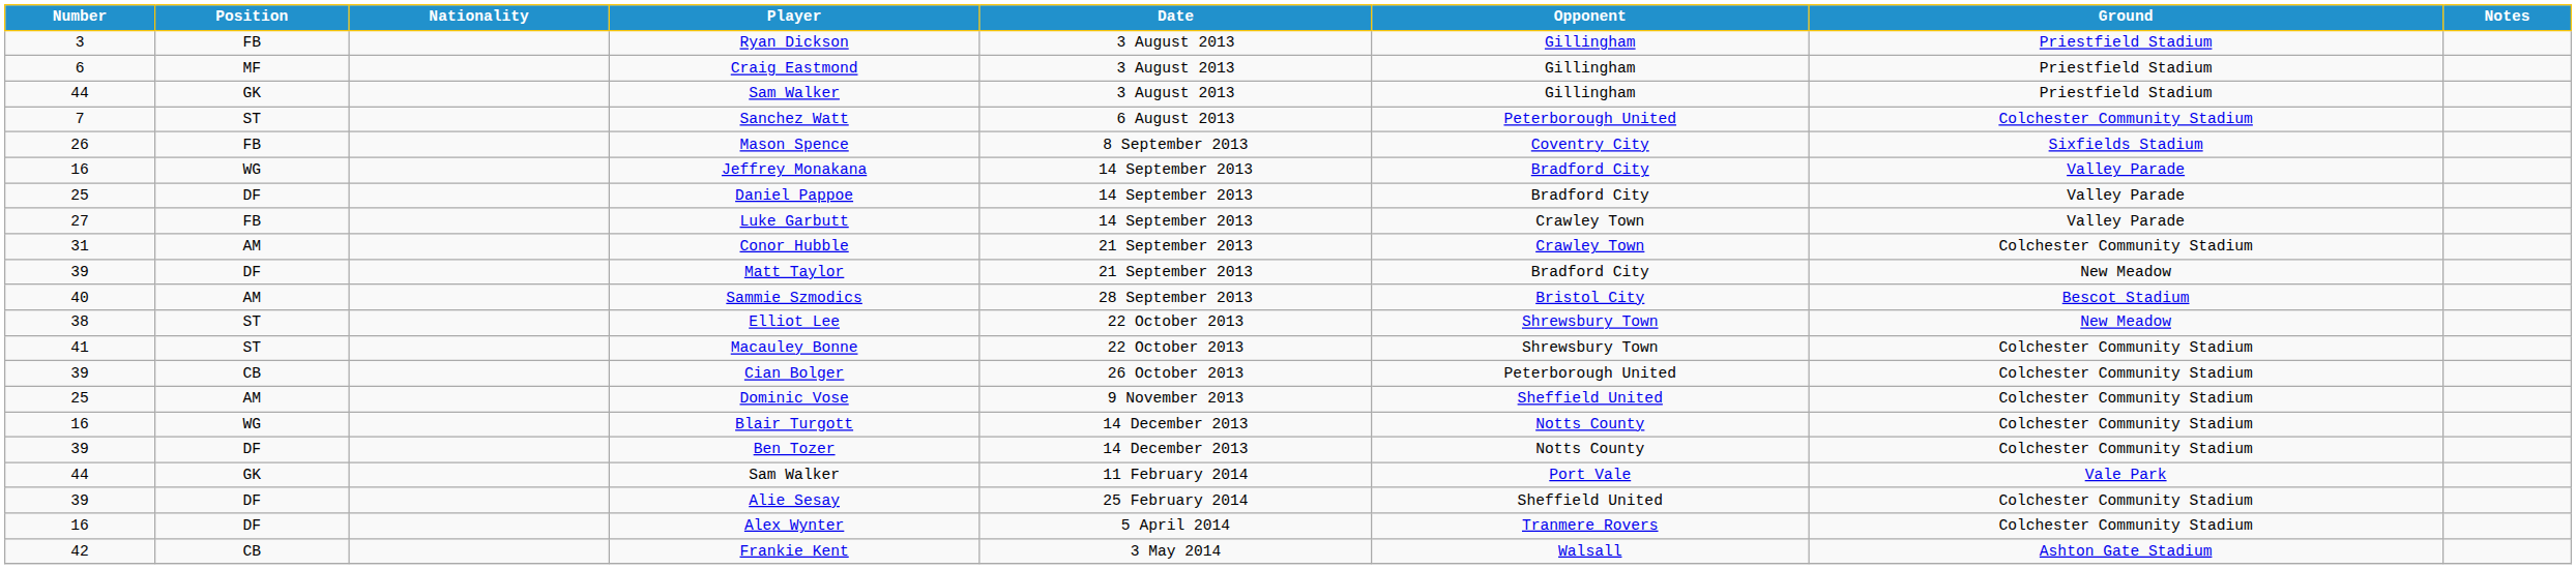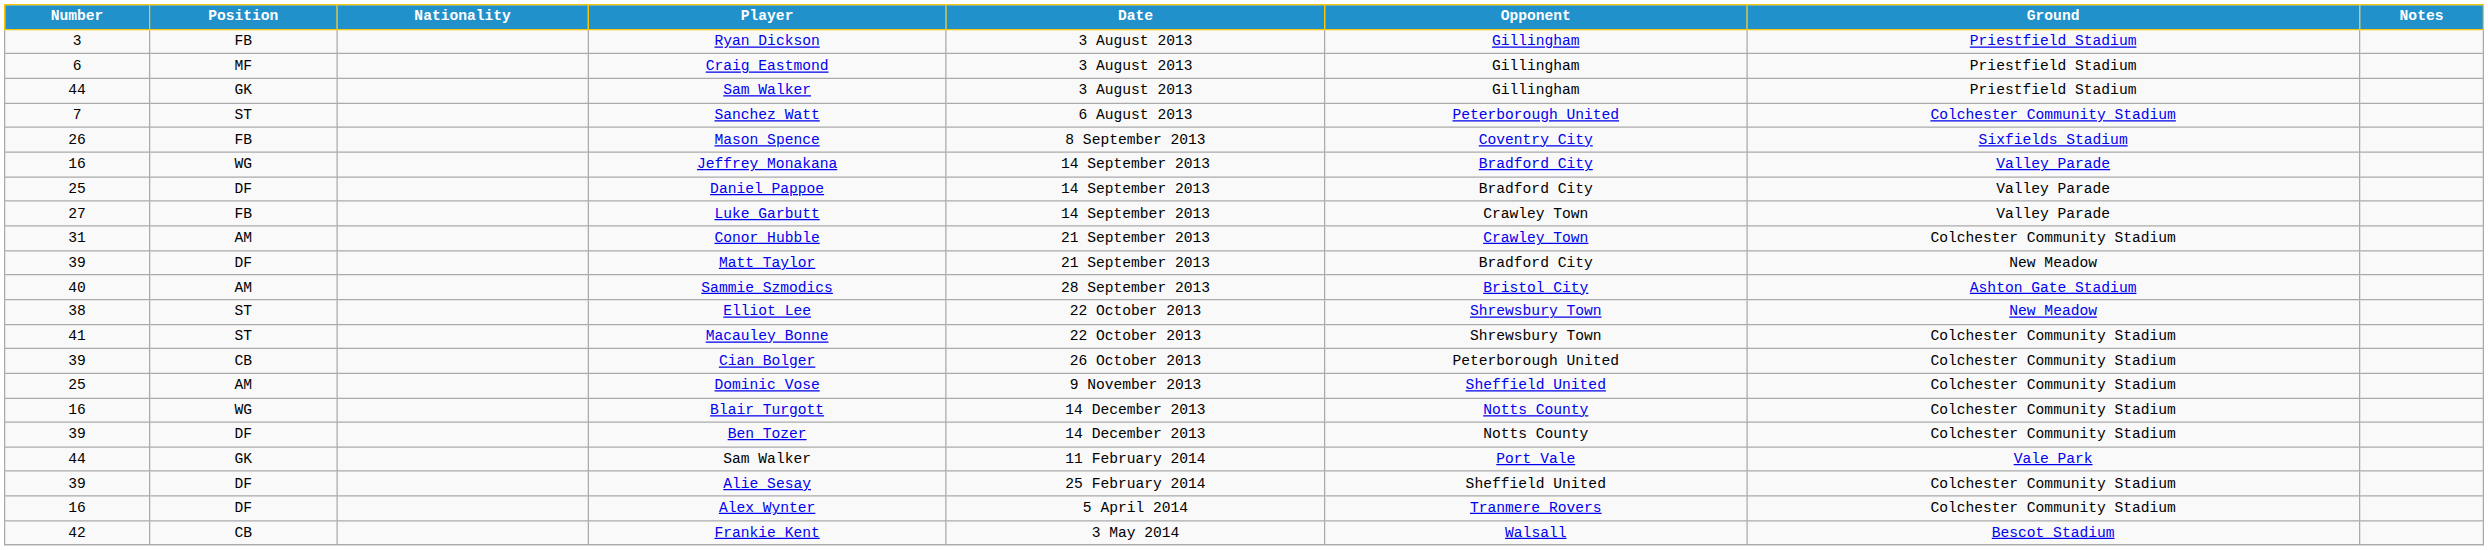 <table class="wikitable" style="text-align:center; font-size:90%; width:100%;">
 <tr>
 <th style="background:#2191CC; color:white; border:1px solid #F7C408; text-align:center;">Number</th>
 <th style="background:#2191CC; color:white; border:1px solid #F7C408; text-align:center;">Position</th>
 <th style="background:#2191CC; color:white; border:1px solid #F7C408; text-align:center;">Nationality</th>
 <th style="background:#2191CC; color:white; border:1px solid #F7C408; text-align:center;">Player</th>
 <th style="background:#2191CC; color:white; border:1px solid #F7C408; text-align:center;">Date</th>
 <th style="background:#2191CC; color:white; border:1px solid #F7C408; text-align:center;">Opponent</th>
 <th style="background:#2191CC; color:white; border:1px solid #F7C408; text-align:center;">Ground</th>
 <th style="background:#2191CC; color:white; border:1px solid #F7C408; text-align:center;">Notes</th>
 </tr>
 <tr>
 <td>3</td>
 <td>FB</td>
 <td></td>
 <td><a href='#'>Ryan Dickson</a></td>
 <td>3 August 2013</td>
 <td><a href='#'>Gillingham</a></td>
 <td><a href='#'>Priestfield Stadium</a></td>
 <td></td>
 </tr>
 <tr>
 <td>6</td>
 <td>MF</td>
 <td></td>
 <td><a href='#'>Craig Eastmond</a></td>
 <td>3 August 2013</td>
 <td>Gillingham</td>
 <td>Priestfield Stadium</td>
 <td></td>
 </tr>
 <tr>
 <td>44</td>
 <td>GK</td>
 <td></td>
 <td><a href='#'>Sam Walker</a></td>
 <td>3 August 2013</td>
 <td>Gillingham</td>
 <td>Priestfield Stadium</td>
 <td></td>
 </tr>
 <tr>
 <td>7</td>
 <td>ST</td>
 <td></td>
 <td><a href='#'>Sanchez Watt</a></td>
 <td>6 August 2013</td>
 <td><a href='#'>Peterborough United</a></td>
 <td><a href='#'>Colchester Community Stadium</a></td>
 <td></td>
 </tr>
 <tr>
 <td>26</td>
 <td>FB</td>
 <td></td>
 <td><a href='#'>Mason Spence</a></td>
 <td>8 September 2013</td>
 <td><a href='#'>Coventry City</a></td>
 <td><a href='#'>Sixfields Stadium</a></td>
 <td></td>
 </tr>
 <tr>
 <td>16</td>
 <td>WG</td>
 <td></td>
 <td><a href='#'>Jeffrey Monakana</a></td>
 <td>14 September 2013</td>
 <td><a href='#'>Bradford City</a></td>
 <td><a href='#'>Valley Parade</a></td>
 <td></td>
 </tr>
 <tr>
 <td>25</td>
 <td>DF</td>
 <td></td>
 <td><a href='#'>Daniel Pappoe</a></td>
 <td>14 September 2013</td>
 <td>Bradford City</td>
 <td>Valley Parade</td>
 <td></td>
 </tr>
 <tr>
 <td>27</td>
 <td>FB</td>
 <td></td>
 <td><a href='#'>Luke Garbutt</a></td>
 <td>14 September 2013</td>
 <td>Crawley Town</td>
 <td>Valley Parade</td>
 <td></td>
 </tr>
 <tr>
 <td>31</td>
 <td>AM</td>
 <td></td>
 <td><a href='#'>Conor Hubble</a></td>
 <td>21 September 2013</td>
 <td><a href='#'>Crawley Town</a></td>
 <td>Colchester Community Stadium</td>
 <td></td>
 </tr>
 <tr>
 <td>39</td>
 <td>DF</td>
 <td></td>
 <td><a href='#'>Matt Taylor</a></td>
 <td>21 September 2013</td>
 <td>Bradford City</td>
 <td>New Meadow</td>
 <td></td>
 </tr>
 <tr>
 <td>40</td>
 <td>AM</td>
 <td></td>
 <td><a href='#'>Sammie Szmodics</a></td>
 <td>28 September 2013</td>
 <td><a href='#'>Bristol City</a></td>
-<td><a href='#'>Bescot Stadium</a></td>
+<td><a href='#'>Ashton Gate Stadium</a></td>
 <td></td>
 </tr>
 <tr>
 <td>38</td>
 <td>ST</td>
 <td></td>
 <td><a href='#'>Elliot Lee</a></td>
 <td>22 October 2013</td>
 <td><a href='#'>Shrewsbury Town</a></td>
 <td><a href='#'>New Meadow</a></td>
 <td></td>
 </tr>
 <tr>
 <td>41</td>
 <td>ST</td>
 <td></td>
 <td><a href='#'>Macauley Bonne</a></td>
 <td>22 October 2013</td>
 <td>Shrewsbury Town</td>
 <td>Colchester Community Stadium</td>
 <td></td>
 </tr>
 <tr>
 <td>39</td>
 <td>CB</td>
 <td></td>
 <td><a href='#'>Cian Bolger</a></td>
 <td>26 October 2013</td>
 <td>Peterborough United</td>
 <td>Colchester Community Stadium</td>
 <td></td>
 </tr>
 <tr>
 <td>25</td>
 <td>AM</td>
 <td></td>
 <td><a href='#'>Dominic Vose</a></td>
 <td>9 November 2013</td>
 <td><a href='#'>Sheffield United</a></td>
 <td>Colchester Community Stadium</td>
 <td></td>
 </tr>
 <tr>
 <td>16</td>
 <td>WG</td>
 <td></td>
 <td><a href='#'>Blair Turgott</a></td>
 <td>14 December 2013</td>
 <td><a href='#'>Notts County</a></td>
 <td>Colchester Community Stadium</td>
 <td></td>
 </tr>
 <tr>
 <td>39</td>
 <td>DF</td>
 <td></td>
 <td><a href='#'>Ben Tozer</a></td>
 <td>14 December 2013</td>
 <td>Notts County</td>
 <td>Colchester Community Stadium</td>
 <td></td>
 </tr>
 <tr>
 <td>44</td>
 <td>GK</td>
 <td></td>
 <td>Sam Walker</td>
 <td>11 February 2014</td>
 <td><a href='#'>Port Vale</a></td>
 <td><a href='#'>Vale Park</a></td>
 <td></td>
 </tr>
 <tr>
 <td>39</td>
 <td>DF</td>
 <td></td>
 <td><a href='#'>Alie Sesay</a></td>
 <td>25 February 2014</td>
 <td>Sheffield United</td>
 <td>Colchester Community Stadium</td>
 <td></td>
 </tr>
 <tr>
 <td>16</td>
 <td>DF</td>
 <td></td>
 <td><a href='#'>Alex Wynter</a></td>
 <td>5 April 2014</td>
 <td><a href='#'>Tranmere Rovers</a></td>
 <td>Colchester Community Stadium</td>
 <td></td>
 </tr>
 <tr>
 <td>42</td>
 <td>CB</td>
 <td></td>
 <td><a href='#'>Frankie Kent</a></td>
 <td>3 May 2014</td>
 <td><a href='#'>Walsall</a></td>
-<td><a href='#'>Ashton Gate Stadium</a></td>
+<td><a href='#'>Bescot Stadium</a></td>
 <td></td>
 </tr>
 <tr>
 </tr>
 </table>
